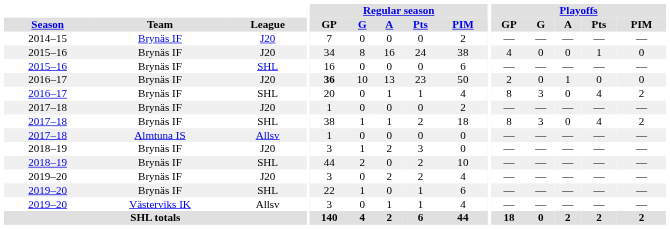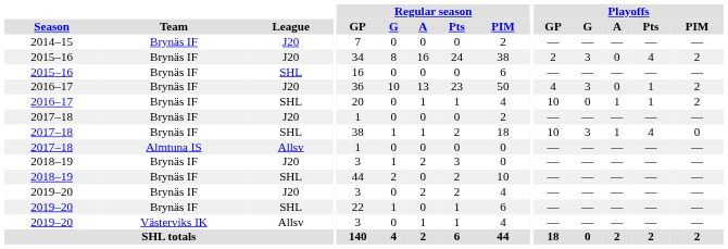 <table border="0" cellpadding="1" cellspacing="0" style="text-align:center; width:60em">
 <tr bgcolor="#e0e0e0">
 <th colspan="3" bgcolor="#ffffff"></th>
 <th rowspan="99" bgcolor="#ffffff"></th>
 <th colspan="5"><a href='#'>Regular season</a></th>
 <th rowspan="99" bgcolor="#ffffff"></th>
 <th colspan="5"><a href='#'>Playoffs</a></th>
 </tr>
 <tr bgcolor="#e0e0e0">
 <th><a href='#'>Season</a></th>
 <th>Team</th>
 <th>League</th>
 <th>GP</th>
 <th><a href='#'>G</a></th>
 <th><a href='#'>A</a></th>
 <th><a href='#'>Pts</a></th>
 <th><a href='#'>PIM</a></th>
 <th>GP</th>
 <th>G</th>
 <th>A</th>
 <th>Pts</th>
 <th>PIM</th>
 </tr>
 <tr>
 <td>2014–15</td>
 <td><a href='#'>Brynäs IF</a></td>
 <td><a href='#'>J20</a></td>
 <td>7</td>
 <td>0</td>
 <td>0</td>
 <td>0</td>
 <td>2</td>
 <td>—</td>
 <td>—</td>
 <td>—</td>
 <td>—</td>
 <td>—</td>
 </tr>
 <tr bgcolor="#f0f0f0">
 <td>2015–16</td>
 <td>Brynäs IF</td>
 <td>J20</td>
 <td>34</td>
 <td>8</td>
 <td>16</td>
 <td>24</td>
 <td>38</td>
+<td>2</td>
+<td>3</td>
+<td>0</td>
 <td>4</td>
-<td>0</td>
-<td>0</td>
-<td>1</td>
-<td>0</td>
+<td>2</td>
 </tr>
 <tr>
 <td><a href='#'>2015–16</a></td>
 <td>Brynäs IF</td>
 <td><a href='#'>SHL</a></td>
 <td>16</td>
 <td>0</td>
 <td>0</td>
 <td>0</td>
 <td>6</td>
 <td>—</td>
 <td>—</td>
 <td>—</td>
 <td>—</td>
 <td>—</td>
 </tr>
 <tr bgcolor="#f0f0f0">
 <td>2016–17</td>
 <td>Brynäs IF</td>
 <td>J20</td>
-<td><strong>36</strong></td>
+<td>36</td>
 <td>10</td>
 <td>13</td>
 <td>23</td>
 <td>50</td>
-<td>2</td>
+<td>4</td>
+<td>3</td>
 <td>0</td>
 <td>1</td>
-<td>0</td>
-<td>0</td>
+<td>2</td>
 </tr>
 <tr>
 <td><a href='#'>2016–17</a></td>
 <td>Brynäs IF</td>
 <td>SHL</td>
 <td>20</td>
 <td>0</td>
 <td>1</td>
 <td>1</td>
 <td>4</td>
-<td>8</td>
-<td>3</td>
+<td>10</td>
 <td>0</td>
-<td>4</td>
+<td>1</td>
+<td>1</td>
 <td>2</td>
 </tr>
 <tr bgcolor="#f0f0f0">
 <td>2017–18</td>
 <td>Brynäs IF</td>
 <td>J20</td>
 <td>1</td>
 <td>0</td>
 <td>0</td>
 <td>0</td>
 <td>2</td>
 <td>—</td>
 <td>—</td>
 <td>—</td>
 <td>—</td>
 <td>—</td>
 </tr>
 <tr>
 <td><a href='#'>2017–18</a></td>
 <td>Brynäs IF</td>
 <td>SHL</td>
 <td>38</td>
 <td>1</td>
 <td>1</td>
 <td>2</td>
 <td>18</td>
-<td>8</td>
+<td>10</td>
 <td>3</td>
+<td>1</td>
+<td>4</td>
 <td>0</td>
-<td>4</td>
-<td>2</td>
 </tr>
 <tr bgcolor="#f0f0f0">
 <td><a href='#'>2017–18</a></td>
 <td><a href='#'>Almtuna IS</a></td>
 <td><a href='#'>Allsv</a></td>
 <td>1</td>
 <td>0</td>
 <td>0</td>
 <td>0</td>
 <td>0</td>
 <td>—</td>
 <td>—</td>
 <td>—</td>
 <td>—</td>
 <td>—</td>
 </tr>
 <tr>
 <td>2018–19</td>
 <td>Brynäs IF</td>
 <td>J20</td>
 <td>3</td>
 <td>1</td>
 <td>2</td>
 <td>3</td>
 <td>0</td>
 <td>—</td>
 <td>—</td>
 <td>—</td>
 <td>—</td>
 <td>—</td>
 </tr>
 <tr bgcolor="#f0f0f0">
 <td><a href='#'>2018–19</a></td>
 <td>Brynäs IF</td>
 <td>SHL</td>
 <td>44</td>
 <td>2</td>
 <td>0</td>
 <td>2</td>
 <td>10</td>
 <td>—</td>
 <td>—</td>
 <td>—</td>
 <td>—</td>
 <td>—</td>
 </tr>
 <tr>
 <td>2019–20</td>
 <td>Brynäs IF</td>
 <td>J20</td>
 <td>3</td>
 <td>0</td>
 <td>2</td>
 <td>2</td>
 <td>4</td>
 <td>—</td>
 <td>—</td>
 <td>—</td>
 <td>—</td>
 <td>—</td>
 </tr>
 <tr bgcolor="#f0f0f0">
 <td><a href='#'>2019–20</a></td>
 <td>Brynäs IF</td>
 <td>SHL</td>
 <td>22</td>
 <td>1</td>
 <td>0</td>
 <td>1</td>
 <td>6</td>
 <td>—</td>
 <td>—</td>
 <td>—</td>
 <td>—</td>
 <td>—</td>
 </tr>
 <tr>
 <td><a href='#'>2019–20</a></td>
 <td><a href='#'>Västerviks IK</a></td>
 <td>Allsv</td>
 <td>3</td>
 <td>0</td>
 <td>1</td>
 <td>1</td>
 <td>4</td>
 <td>—</td>
 <td>—</td>
 <td>—</td>
 <td>—</td>
 <td>—</td>
 </tr>
 <tr bgcolor="#e0e0e0">
 <th colspan="3">SHL totals</th>
 <th>140</th>
 <th>4</th>
 <th>2</th>
 <th>6</th>
 <th>44</th>
 <th>18</th>
 <th>0</th>
 <th>2</th>
 <th>2</th>
 <th>2</th>
 </tr>
 </table>
